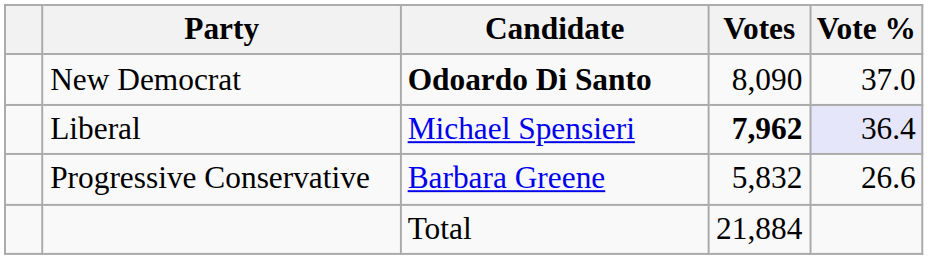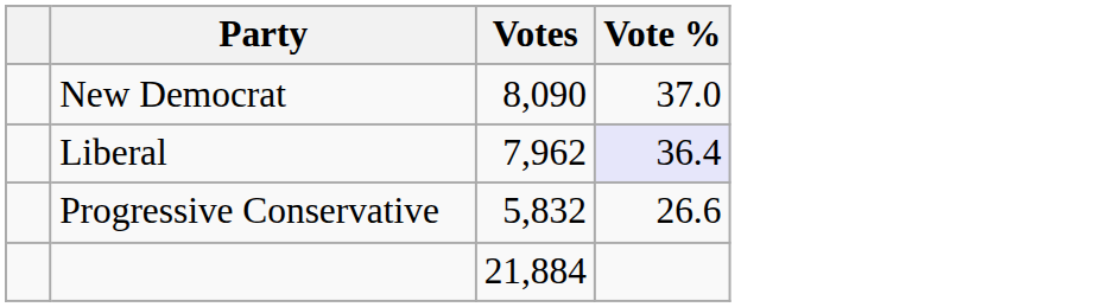 <table class="wikitable">
 <tr>
 <th></th>
 <th scope="col" width="175">Party</th>
-<th scope="col" width="150">Candidate</th>
 <th>Votes</th>
 <th>Vote %</th>
 </tr>
 <tr>
 <td>   </td>
 <td>New Democrat</td>
-<td><strong>Odoardo Di Santo</strong></td>
 <td align=right>8,090</td>
 <td align=right>37.0</td>
 </tr>
 <tr |>
 <td>   </td>
 <td>Liberal</td>
-<td><a href='#'>Michael Spensieri</a></td>
-<td align=right><strong>7,962</strong></td>
+<td align=right>7,962</td>
 <td align=right style="background: lavender;">36.4</td>
 </tr>
 <tr>
 <td>   </td>
 <td>Progressive Conservative</td>
-<td><a href='#'>Barbara Greene</a></td>
 <td align=right>5,832</td>
 <td align=right>26.6</td>
 </tr>
 <tr>
 <td></td>
 <td></td>
-<td>Total</td>
 <td align=right>21,884</td>
 <td></td>
 </tr>
 </table>
